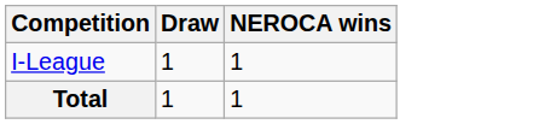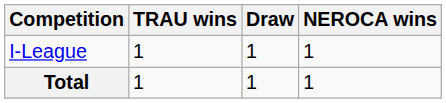 <table class="wikitable">
 <tr>
 <th>Competition</th>
+<th>TRAU wins</th>
 <th>Draw</th>
 <th>NEROCA wins</th>
 </tr>
 <tr>
 <td><a href='#'>I-League</a></td>
 <td>1</td>
 <td>1</td>
+<td>1</td>
 </tr>
 <tr>
 <th>Total</th>
 <td>1</td>
 <td>1</td>
+<td>1</td>
 </tr>
 </table>
